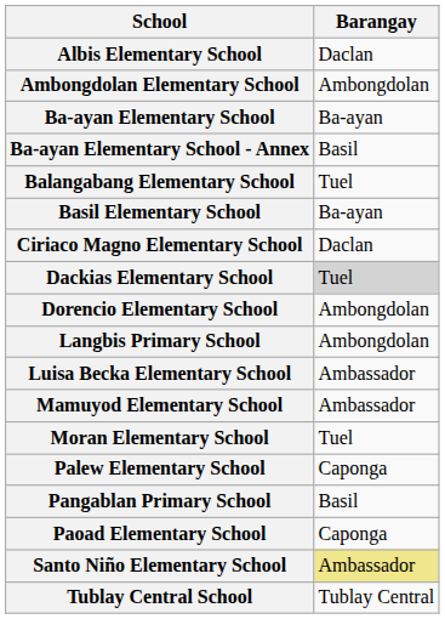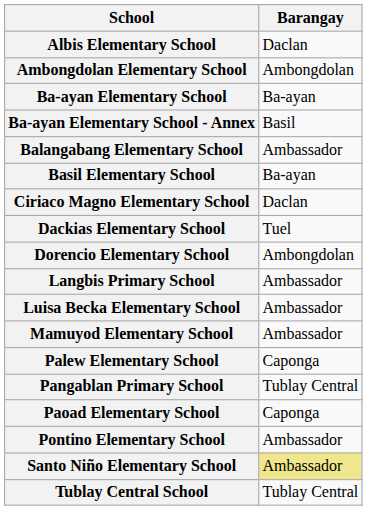 <table class="wikitable collapsible sortable collapsed plainrowheaders" style="font-size:90%;">
 <tr>
 <th scope="col">School</th>
 <th scope="col">Barangay</th>
 </tr>
 <tr>
 <th scope="row">Albis Elementary School</th>
 <td>Daclan</td>
 </tr>
 <tr>
 <th scope="row">Ambongdolan Elementary School</th>
 <td>Ambongdolan</td>
 </tr>
 <tr>
 <th scope="row">Ba-ayan Elementary School</th>
 <td>Ba-ayan</td>
 </tr>
 <tr>
 <th scope="row">Ba-ayan Elementary School - Annex</th>
 <td>Basil</td>
 </tr>
 <tr>
 <th scope="row">Balangabang Elementary School</th>
-<td>Tuel</td>
+<td>Ambassador</td>
 </tr>
 <tr>
 <th scope="row">Basil Elementary School</th>
 <td>Ba-ayan</td>
 </tr>
 <tr>
 <th scope="row">Ciriaco Magno Elementary School</th>
 <td>Daclan</td>
 </tr>
 <tr>
 <th scope="row">Dackias Elementary School</th>
-<td style="background: lightgrey;">Tuel</td>
+<td>Tuel</td>
 </tr>
 <tr>
 <th scope="row">Dorencio Elementary School</th>
 <td>Ambongdolan</td>
 </tr>
 <tr>
 <th scope="row">Langbis Primary School</th>
-<td>Ambongdolan</td>
+<td>Ambassador</td>
 </tr>
 <tr>
 <th scope="row">Luisa Becka Elementary School</th>
 <td>Ambassador</td>
 </tr>
 <tr>
 <th scope="row">Mamuyod Elementary School</th>
 <td>Ambassador</td>
 </tr>
 <tr>
-<th scope="row">Moran Elementary School</th>
-<td>Tuel</td>
-</tr>
-<tr>
 <th scope="row">Palew Elementary School</th>
 <td>Caponga</td>
 </tr>
 <tr>
 <th scope="row">Pangablan Primary School</th>
-<td>Basil</td>
+<td>Tublay Central</td>
 </tr>
 <tr>
 <th scope="row">Paoad Elementary School</th>
 <td>Caponga</td>
+</tr>
+<tr>
+<th scope="row">Pontino Elementary School</th>
+<td>Ambassador</td>
 </tr>
 <tr>
 <th scope="row">Santo Niño Elementary School</th>
 <td style="background: khaki;">Ambassador</td>
 </tr>
 <tr>
 <th scope="row">Tublay Central School</th>
 <td>Tublay Central</td>
 </tr>
 </table>
